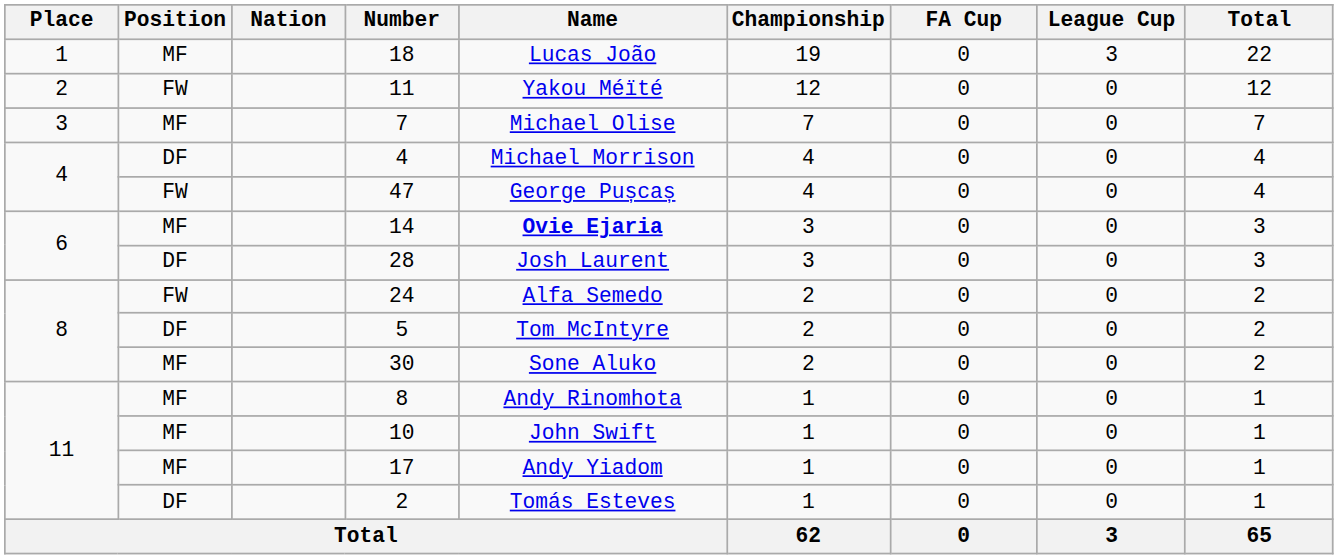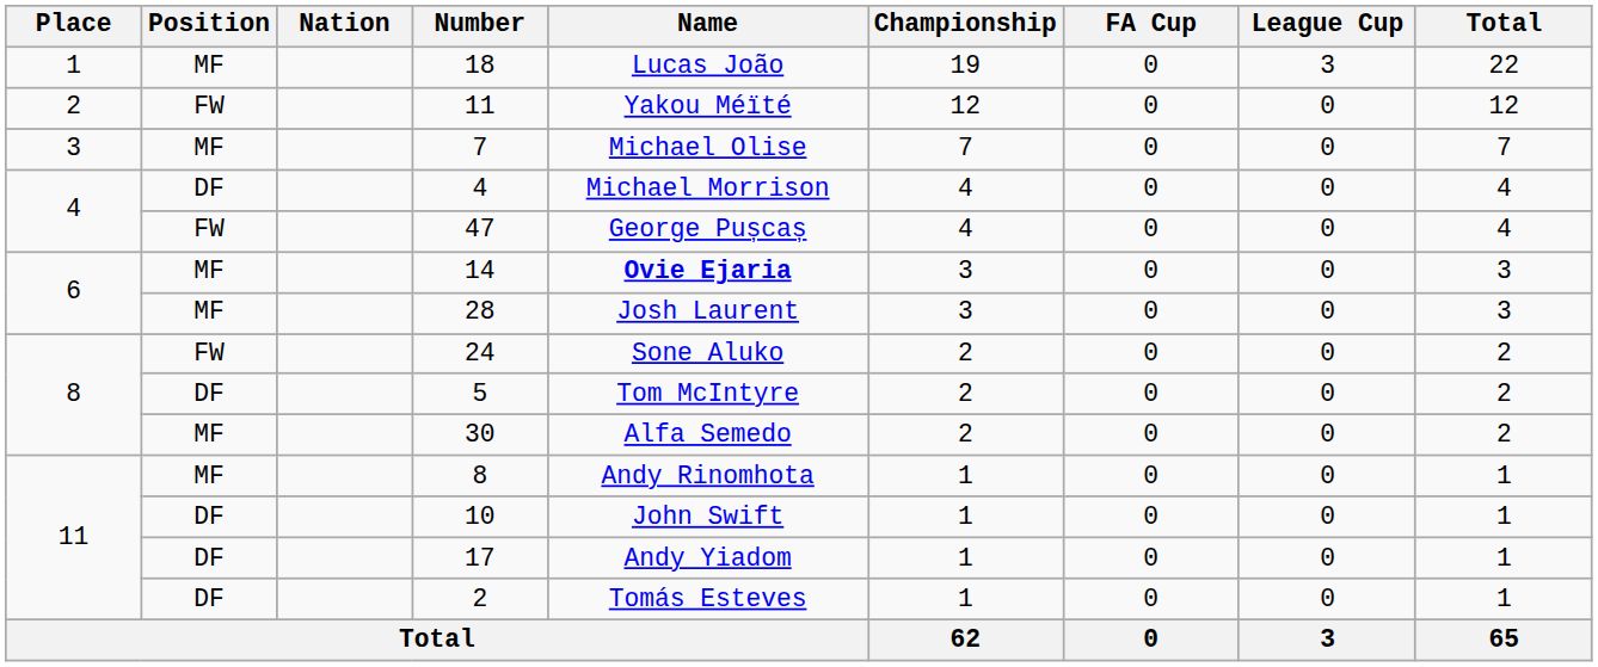 <table class="wikitable" style="font-size: 95%; text-align: center">
 <tr>
 <th width=60>Place</th>
 <th width=60>Position</th>
 <th width=60>Nation</th>
 <th width=60>Number</th>
 <th width=150>Name</th>
 <th width=80>Championship</th>
 <th width=80>FA Cup</th>
 <th width=80>League Cup</th>
 <th width=80>Total</th>
 </tr>
 <tr>
 <td>1</td>
 <td>MF</td>
 <td></td>
 <td>18</td>
 <td><a href='#'>Lucas João</a></td>
 <td>19</td>
 <td>0</td>
 <td>3</td>
 <td>22</td>
 </tr>
 <tr>
 <td>2</td>
 <td>FW</td>
 <td></td>
 <td>11</td>
 <td><a href='#'>Yakou Méïté</a></td>
 <td>12</td>
 <td>0</td>
 <td>0</td>
 <td>12</td>
 </tr>
 <tr>
 <td>3</td>
 <td>MF</td>
 <td></td>
 <td>7</td>
 <td><a href='#'>Michael Olise</a></td>
 <td>7</td>
 <td>0</td>
 <td>0</td>
 <td>7</td>
 </tr>
 <tr>
 <td rowspan="2">4</td>
 <td>DF</td>
 <td></td>
 <td>4</td>
 <td><a href='#'>Michael Morrison</a></td>
 <td>4</td>
 <td>0</td>
 <td>0</td>
 <td>4</td>
 </tr>
 <tr>
 <td>FW</td>
 <td></td>
 <td>47</td>
 <td><a href='#'>George Pușcaș</a></td>
 <td>4</td>
 <td>0</td>
 <td>0</td>
 <td>4</td>
 </tr>
 <tr>
 <td rowspan="2">6</td>
 <td>MF</td>
 <td></td>
 <td>14</td>
 <td><strong><a href='#'>Ovie Ejaria</a></strong></td>
 <td>3</td>
 <td>0</td>
 <td>0</td>
 <td>3</td>
 </tr>
 <tr>
-<td>DF</td>
+<td>MF</td>
 <td></td>
 <td>28</td>
 <td><a href='#'>Josh Laurent</a></td>
 <td>3</td>
 <td>0</td>
 <td>0</td>
 <td>3</td>
 </tr>
 <tr>
 <td rowspan="3">8</td>
 <td>FW</td>
 <td></td>
 <td>24</td>
-<td><a href='#'>Alfa Semedo</a></td>
+<td><a href='#'>Sone Aluko</a></td>
 <td>2</td>
 <td>0</td>
 <td>0</td>
 <td>2</td>
 </tr>
 <tr>
 <td>DF</td>
 <td></td>
 <td>5</td>
 <td><a href='#'>Tom McIntyre</a></td>
 <td>2</td>
 <td>0</td>
 <td>0</td>
 <td>2</td>
 </tr>
 <tr>
 <td>MF</td>
 <td></td>
 <td>30</td>
-<td><a href='#'>Sone Aluko</a></td>
+<td><a href='#'>Alfa Semedo</a></td>
 <td>2</td>
 <td>0</td>
 <td>0</td>
 <td>2</td>
 </tr>
 <tr>
 <td rowspan="4">11</td>
 <td>MF</td>
 <td></td>
 <td>8</td>
 <td><a href='#'>Andy Rinomhota</a></td>
 <td>1</td>
 <td>0</td>
 <td>0</td>
 <td>1</td>
 </tr>
 <tr>
-<td>MF</td>
+<td>DF</td>
 <td></td>
 <td>10</td>
 <td><a href='#'>John Swift</a></td>
 <td>1</td>
 <td>0</td>
 <td>0</td>
 <td>1</td>
 </tr>
 <tr>
-<td>MF</td>
+<td>DF</td>
 <td></td>
 <td>17</td>
 <td><a href='#'>Andy Yiadom</a></td>
 <td>1</td>
 <td>0</td>
 <td>0</td>
 <td>1</td>
 </tr>
 <tr>
 <td>DF</td>
 <td></td>
 <td>2</td>
 <td><a href='#'>Tomás Esteves</a></td>
 <td>1</td>
 <td>0</td>
 <td>0</td>
 <td>1</td>
 </tr>
 <tr>
 <th colspan=5>Total</th>
 <th>62</th>
 <th>0</th>
 <th>3</th>
 <th>65</th>
 </tr>
 </table>
